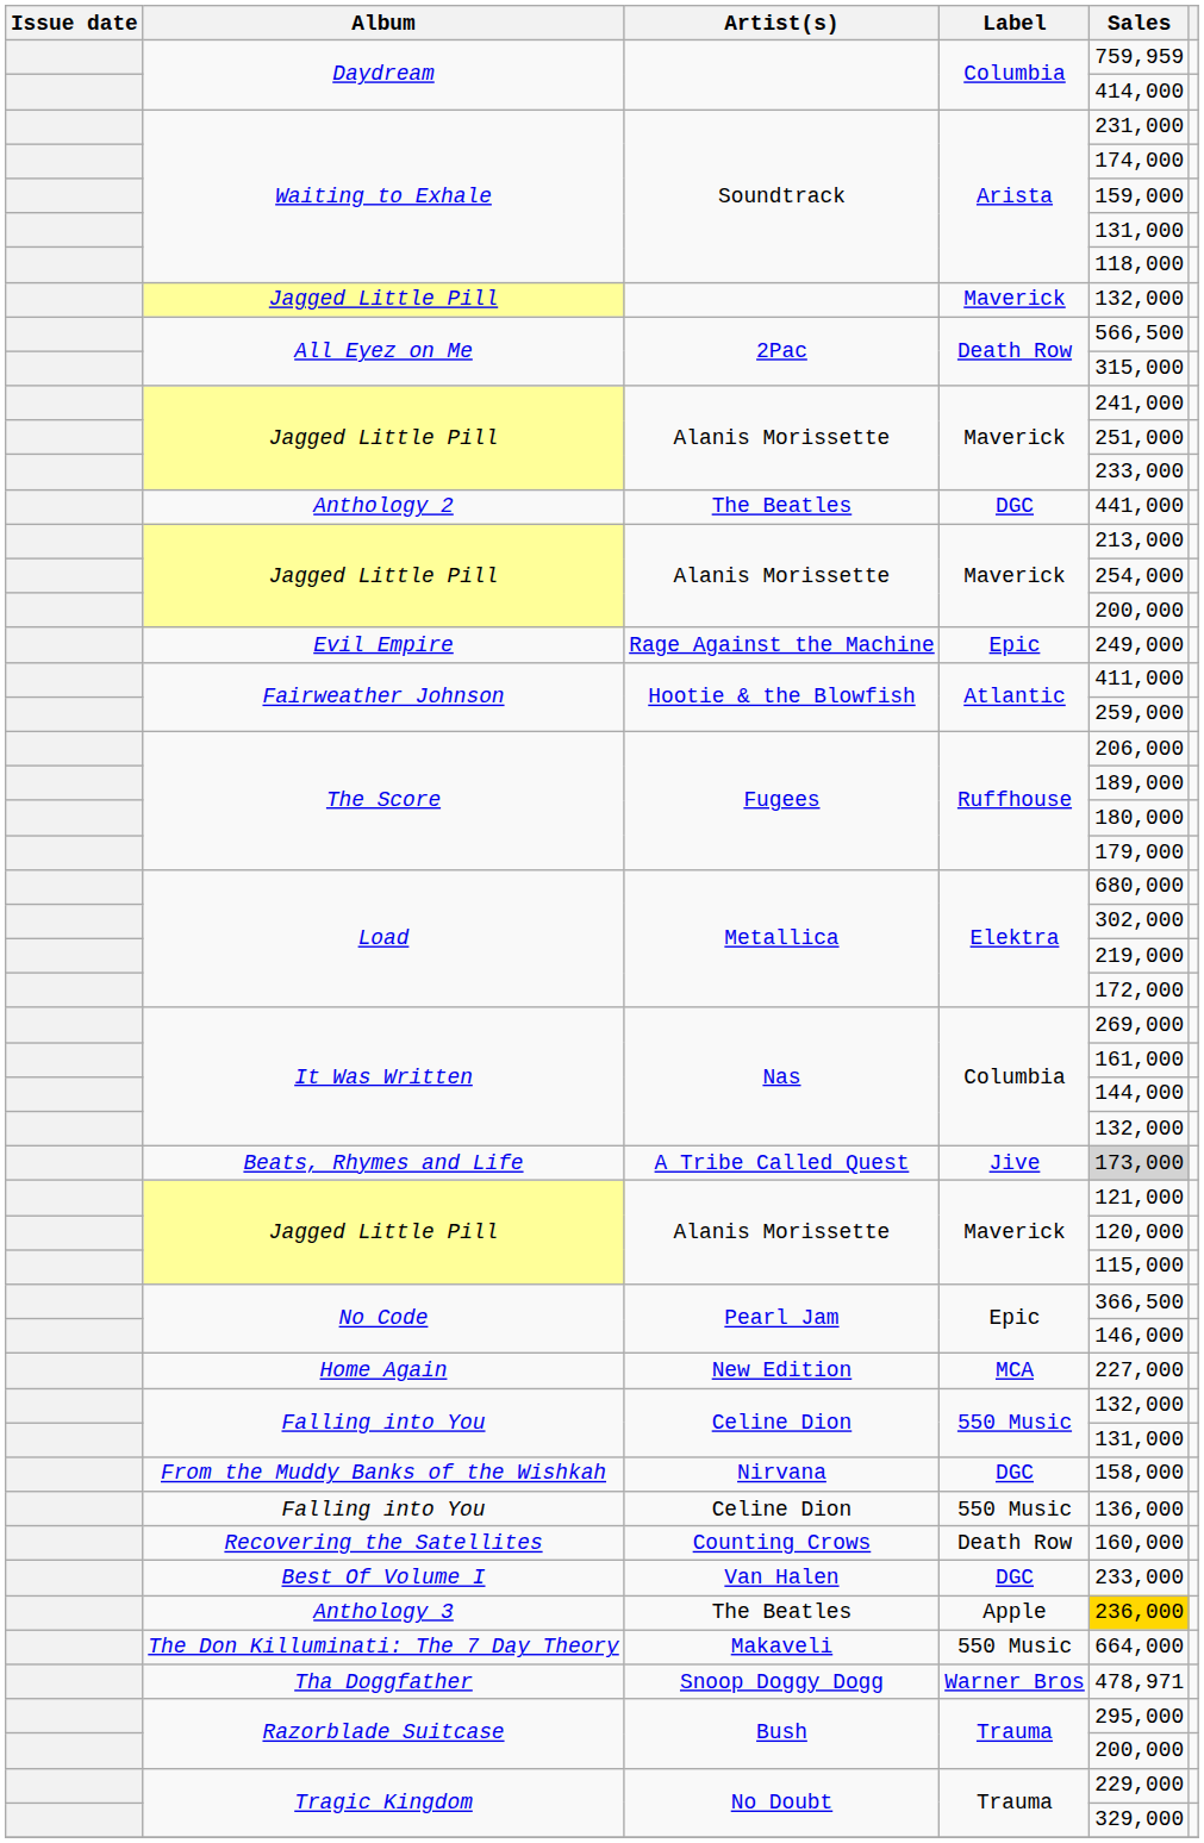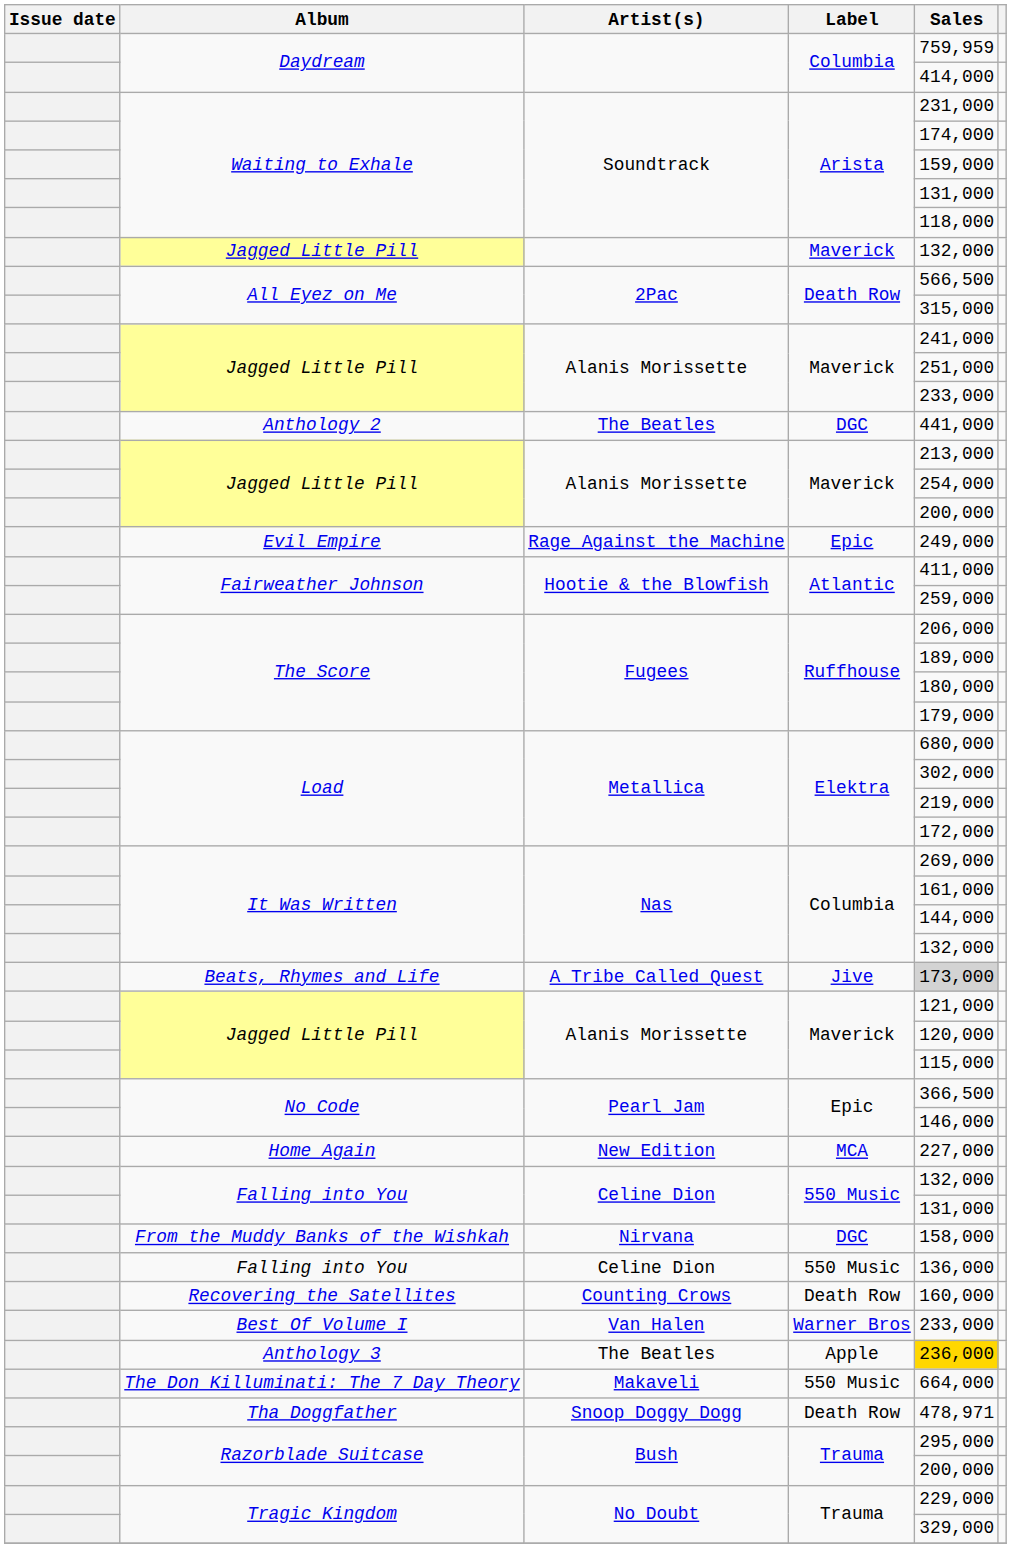 <table class="wikitable sortable plainrowheaders" style="text-align: center">
 <tr>
 <th scope=col>Issue date</th>
 <th scope=col>Album</th>
 <th scope=col>Artist(s)</th>
 <th scope=col>Label</th>
 <th scope=col>Sales</th>
 <th scope=col class="unsortable"></th>
 </tr>
 <tr>
 <th scope="row"></th>
 <td style="text-align: center;" rowspan=2><em><a href='#'>Daydream</a></em></td>
 <td style="text-align: center;" rowspan=2></td>
 <td style="text-align: center;" rowspan=2><a href='#'>Columbia</a></td>
 <td style="text-align: center;">759,959</td>
 <td></td>
 </tr>
 <tr>
 <th scope="row"></th>
 <td style="text-align: center;">414,000</td>
 <td></td>
 </tr>
 <tr>
 <th scope="row"></th>
 <td style="text-align: center;" rowspan=5><em><a href='#'>Waiting to Exhale</a></em></td>
 <td style="text-align: center;" rowspan=5>Soundtrack</td>
 <td style="text-align: center;" rowspan=5><a href='#'>Arista</a></td>
 <td style="text-align: center;">231,000</td>
 <td></td>
 </tr>
 <tr>
 <th scope="row"></th>
 <td style="text-align: center;">174,000</td>
 <td></td>
 </tr>
 <tr>
 <th scope="row"></th>
 <td style="text-align: center;">159,000</td>
 <td></td>
 </tr>
 <tr>
 <th scope="row"></th>
 <td style="text-align: center;">131,000</td>
 <td></td>
 </tr>
 <tr>
 <th scope="row"></th>
 <td style="text-align: center;">118,000</td>
 <td></td>
 </tr>
 <tr>
 <th scope="row"></th>
 <td bgcolor=#FFFF99 style="text-align:center;"><em><a href='#'>Jagged Little Pill</a></em> </td>
 <td style="text-align: center;"></td>
 <td style="text-align: center;"><a href='#'>Maverick</a></td>
 <td style="text-align: center;">132,000</td>
 <td></td>
 </tr>
 <tr>
 <th scope="row"></th>
 <td style="text-align: center;" rowspan=2><em><a href='#'>All Eyez on Me</a></em></td>
 <td style="text-align: center;" rowspan=2 data-sort-value="Tupac"><a href='#'>2Pac</a></td>
 <td style="text-align: center;" rowspan=2><a href='#'>Death Row</a></td>
 <td style="text-align: center;">566,500</td>
 <td></td>
 </tr>
 <tr>
 <th scope="row"></th>
 <td style="text-align: center;">315,000</td>
 <td></td>
 </tr>
 <tr>
 <th scope="row"></th>
 <td rowspan="3" bgcolor="#FFFF99" style="text-align:center;"><em>Jagged Little Pill</em> </td>
 <td rowspan="3" style="text-align: center;" data-sort-value="Morissette, Alanis">Alanis Morissette</td>
 <td rowspan="3" style="text-align: center;">Maverick</td>
 <td style="text-align: center;">241,000</td>
 <td></td>
 </tr>
 <tr>
 <th scope="row"></th>
 <td style="text-align: center;">251,000</td>
 <td></td>
 </tr>
 <tr>
 <th scope="row"></th>
 <td style="text-align: center;">233,000</td>
 <td></td>
 </tr>
 <tr>
 <th scope="row"></th>
 <td style="text-align:center;"><em><a href='#'>Anthology 2</a></em></td>
 <td style="text-align: center;"><a href='#'>The Beatles</a></td>
 <td style="text-align: center;"><a href='#'>DGC</a></td>
 <td style="text-align: center;">441,000</td>
 <td></td>
 </tr>
 <tr>
 <th scope="row"></th>
 <td rowspan="3" bgcolor="#FFFF99" style="text-align:center;"><em>Jagged Little Pill</em> </td>
 <td rowspan="3" style="text-align: center;" data-sort-value="Morissette, Alanis">Alanis Morissette</td>
 <td rowspan="3" style="text-align: center;">Maverick</td>
 <td style="text-align: center;">213,000</td>
 <td></td>
 </tr>
 <tr>
 <th scope="row"></th>
 <td style="text-align: center;">254,000</td>
 <td></td>
 </tr>
 <tr>
 <th scope="row"></th>
 <td style="text-align: center;">200,000</td>
 <td></td>
 </tr>
 <tr>
 <th scope="row"></th>
 <td style="text-align:center;"><em><a href='#'>Evil Empire</a></em></td>
 <td style="text-align: center;"><a href='#'>Rage Against the Machine</a></td>
 <td style="text-align: center;"><a href='#'>Epic</a></td>
 <td style="text-align: center;">249,000</td>
 <td></td>
 </tr>
 <tr>
 <th scope="row"></th>
 <td rowspan="2" style="text-align:center;"><em><a href='#'>Fairweather Johnson</a></em></td>
 <td rowspan="2" style="text-align: center;"><a href='#'>Hootie & the Blowfish</a></td>
 <td rowspan="2" style="text-align: center;"><a href='#'>Atlantic</a></td>
 <td style="text-align: center;">411,000</td>
 <td></td>
 </tr>
 <tr>
 <th scope="row"></th>
 <td style="text-align: center;">259,000</td>
 <td></td>
 </tr>
 <tr>
 <th scope="row"></th>
 <td style="text-align: center;" rowspan=4><em><a href='#'>The Score</a></em></td>
 <td style="text-align: center;" rowspan=4><a href='#'>Fugees</a></td>
 <td style="text-align: center;" rowspan=4><a href='#'>Ruffhouse</a></td>
 <td style="text-align: center;">206,000</td>
 <td></td>
 </tr>
 <tr>
 <th scope="row"></th>
 <td style="text-align: center;">189,000</td>
 <td></td>
 </tr>
 <tr>
 <th scope="row"></th>
 <td style="text-align: center;">180,000</td>
 <td></td>
 </tr>
 <tr>
 <th scope="row"></th>
 <td style="text-align: center;">179,000</td>
 <td></td>
 </tr>
 <tr>
 <th scope="row"></th>
 <td style="text-align: center;" rowspan=4><em><a href='#'>Load</a></em></td>
 <td style="text-align: center;" rowspan=4><a href='#'>Metallica</a></td>
 <td style="text-align: center;" rowspan=4><a href='#'>Elektra</a></td>
 <td style="text-align: center;">680,000</td>
 <td></td>
 </tr>
 <tr>
 <th scope="row"></th>
 <td style="text-align: center;">302,000</td>
 <td></td>
 </tr>
 <tr>
 <th scope="row"></th>
 <td style="text-align: center;">219,000</td>
 <td></td>
 </tr>
 <tr>
 <th scope="row"></th>
 <td style="text-align: center;">172,000</td>
 <td></td>
 </tr>
 <tr>
 <th scope="row"></th>
 <td style="text-align: center;" rowspan=4><em><a href='#'>It Was Written</a></em></td>
 <td style="text-align: center;" rowspan=4><a href='#'>Nas</a></td>
 <td style="text-align: center;" rowspan=4>Columbia</td>
 <td style="text-align: center;">269,000</td>
 <td></td>
 </tr>
 <tr>
 <th scope="row"></th>
 <td style="text-align: center;">161,000</td>
 <td></td>
 </tr>
 <tr>
 <th scope="row"></th>
 <td style="text-align: center;">144,000</td>
 <td></td>
 </tr>
 <tr>
 <th scope="row"></th>
 <td style="text-align: center;">132,000</td>
 <td></td>
 </tr>
 <tr>
 <th scope="row"></th>
 <td style="text-align: center;"><em><a href='#'>Beats, Rhymes and Life</a></em></td>
 <td style="text-align: center;" data-sort-value="Tribe Called Quest, A"><a href='#'>A Tribe Called Quest</a></td>
 <td style="text-align: center;"><a href='#'>Jive</a></td>
 <td style="background: lightgrey; text-align: center;">173,000</td>
 <td></td>
 </tr>
 <tr>
 <th scope="row"></th>
 <td rowspan="3" bgcolor="#FFFF99" style="text-align:center;"><em>Jagged Little Pill</em> </td>
 <td rowspan="3" style="text-align: center;" data-sort-value="Morissette, Alanis">Alanis Morissette</td>
 <td rowspan="3" style="text-align: center;">Maverick</td>
 <td style="text-align: center;">121,000</td>
 <td></td>
 </tr>
 <tr>
 <th scope="row"></th>
 <td style="text-align: center;">120,000</td>
 <td></td>
 </tr>
 <tr>
 <th scope="row"></th>
 <td style="text-align: center;">115,000</td>
 <td></td>
 </tr>
 <tr>
 <th scope="row"></th>
 <td rowspan="2" style="text-align:center;"><em><a href='#'>No Code</a></em></td>
 <td rowspan="2" style="text-align: center;"><a href='#'>Pearl Jam</a></td>
 <td rowspan="2" style="text-align: center;">Epic</td>
 <td style="text-align: center;">366,500</td>
 <td></td>
 </tr>
 <tr>
 <th scope="row"></th>
 <td style="text-align: center;">146,000</td>
 <td></td>
 </tr>
 <tr>
 <th scope="row"></th>
 <td style="text-align: center;"><em><a href='#'>Home Again</a></em></td>
 <td style="text-align: center;"><a href='#'>New Edition</a></td>
 <td style="text-align: center;"><a href='#'>MCA</a></td>
 <td style="text-align: center;">227,000</td>
 <td></td>
 </tr>
 <tr>
 <th scope="row"></th>
 <td rowspan="2" style="text-align: center;"><em><a href='#'>Falling into You</a></em></td>
 <td rowspan="2" style="text-align: center;" data-sort-value="Dion, Celine"><a href='#'>Celine Dion</a></td>
 <td rowspan="2" style="text-align: center;"><a href='#'>550 Music</a></td>
 <td style="text-align: center;">132,000</td>
 <td></td>
 </tr>
 <tr>
 <th scope="row"></th>
 <td style="text-align: center;">131,000</td>
 <td></td>
 </tr>
 <tr>
 <th scope="row"></th>
 <td style="text-align: center;"><em><a href='#'>From the Muddy Banks of the Wishkah</a></em></td>
 <td style="text-align: center;"><a href='#'>Nirvana</a></td>
 <td style="text-align: center;"><a href='#'>DGC</a></td>
 <td style="text-align: center;">158,000</td>
 <td></td>
 </tr>
 <tr>
 <th scope="row"></th>
 <td style="text-align: center;"><em>Falling into You</em></td>
 <td style="text-align: center;">Celine Dion</td>
 <td style="text-align: center;">550 Music</td>
 <td style="text-align: center;">136,000</td>
 <td></td>
 </tr>
 <tr>
 <th scope="row"></th>
 <td style="text-align: center;"><em><a href='#'>Recovering the Satellites</a></em></td>
 <td style="text-align: center;"><a href='#'>Counting Crows</a></td>
 <td style="text-align: center;">Death Row</td>
 <td style="text-align: center;">160,000</td>
 <td></td>
 </tr>
 <tr>
 <th scope="row"></th>
 <td style="text-align: center;"><em><a href='#'>Best Of Volume I</a></em></td>
 <td style="text-align: center;"><a href='#'>Van Halen</a></td>
-<td style="text-align: center;"><a href='#'>DGC</a></td>
+<td style="text-align: center;"><a href='#'>Warner Bros</a></td>
 <td style="text-align: center;">233,000</td>
 <td></td>
 </tr>
 <tr>
 <th scope="row"></th>
 <td style="text-align: center;"><em><a href='#'>Anthology 3</a></em></td>
 <td style="text-align: center;">The Beatles</td>
 <td style="text-align: center;">Apple</td>
 <td style="background: gold; text-align: center;">236,000</td>
 <td></td>
 </tr>
 <tr>
 <th scope="row"></th>
 <td style="text-align: center;"><em><a href='#'>The Don Killuminati: The 7 Day Theory</a></em></td>
 <td style="text-align: center;" data-sort-value="Tupac"><a href='#'>Makaveli</a></td>
 <td style="text-align: center;">550 Music</td>
 <td style="text-align: center;">664,000</td>
 <td></td>
 </tr>
 <tr>
 <th scope="row"></th>
 <td style="text-align: center;"><em><a href='#'>Tha Doggfather</a></em></td>
 <td style="text-align: center;"><a href='#'>Snoop Doggy Dogg</a></td>
-<td style="text-align: center;"><a href='#'>Warner Bros</a></td>
+<td style="text-align: center;">Death Row</td>
 <td style="text-align: center;">478,971</td>
 <td></td>
 </tr>
 <tr>
 <th scope="row"></th>
 <td style="text-align: center;" rowspan=2><em><a href='#'>Razorblade Suitcase</a></em></td>
 <td style="text-align: center;" rowspan=2><a href='#'>Bush</a></td>
 <td style="text-align: center;" rowspan=2><a href='#'>Trauma</a></td>
 <td style="text-align: center;">295,000</td>
 <td></td>
 </tr>
 <tr>
 <th scope="row"></th>
 <td style="text-align: center;">200,000</td>
 <td></td>
 </tr>
 <tr>
 <th scope="row"></th>
 <td style="text-align: center;" rowspan=2><em><a href='#'>Tragic Kingdom</a></em></td>
 <td style="text-align: center;" rowspan=2><a href='#'>No Doubt</a></td>
 <td style="text-align: center;" rowspan=2>Trauma</td>
 <td style="text-align: center;">229,000</td>
 <td></td>
 </tr>
 <tr>
 <th scope="row"></th>
 <td style="text-align: center;">329,000</td>
 <td></td>
 </tr>
 <tr>
 </tr>
 </table>
